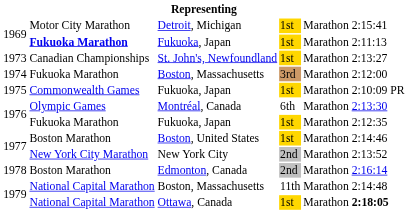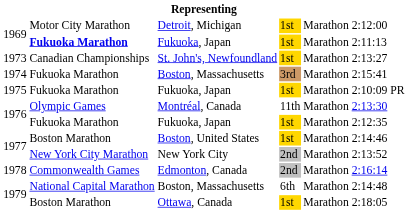 <table>
 <tr>
 <th colspan="6">Representing </th>
 </tr>
 <tr>
 <td rowspan=2>1969</td>
 <td>Motor City Marathon</td>
 <td><a href='#'>Detroit</a>, Michigan</td>
 <td bgcolor="gold">1st</td>
 <td>Marathon</td>
-<td>2:15:41</td>
+<td>2:12:00</td>
 </tr>
 <tr>
 <td><strong><a href='#'>Fukuoka Marathon</a></strong></td>
 <td><a href='#'>Fukuoka</a>, Japan</td>
 <td bgcolor="gold">1st</td>
 <td>Marathon</td>
 <td>2:11:13</td>
 </tr>
 <tr>
 <td>1973</td>
 <td>Canadian Championships</td>
 <td><a href='#'>St. John's, Newfoundland</a></td>
 <td bgcolor="gold">1st</td>
 <td>Marathon</td>
 <td>2:13:27</td>
 </tr>
 <tr>
 <td>1974</td>
 <td>Fukuoka Marathon</td>
 <td><a href='#'>Boston</a>, Massachusetts</td>
 <td bgcolor="cc9966">3rd</td>
 <td>Marathon</td>
-<td>2:12:00</td>
+<td>2:15:41</td>
 </tr>
 <tr>
 <td>1975</td>
-<td><a href='#'>Commonwealth Games</a></td>
+<td>Fukuoka Marathon</td>
 <td>Fukuoka, Japan</td>
 <td bgcolor="gold">1st</td>
 <td>Marathon</td>
 <td>2:10:09 PR</td>
 </tr>
 <tr>
 <td rowspan=2>1976</td>
 <td><a href='#'>Olympic Games</a></td>
 <td><a href='#'>Montréal</a>, Canada</td>
-<td>6th</td>
+<td>11th</td>
 <td>Marathon</td>
 <td><a href='#'>2:13:30</a></td>
 </tr>
 <tr>
 <td>Fukuoka Marathon</td>
 <td>Fukuoka, Japan</td>
 <td bgcolor="gold">1st</td>
 <td>Marathon</td>
 <td>2:12:35</td>
 </tr>
 <tr>
 <td rowspan=2>1977</td>
 <td>Boston Marathon</td>
 <td><a href='#'>Boston</a>, United States</td>
 <td bgcolor="gold">1st</td>
 <td>Marathon</td>
 <td>2:14:46</td>
 </tr>
 <tr>
 <td><a href='#'>New York City Marathon</a></td>
 <td>New York City</td>
 <td bgcolor="silver">2nd</td>
 <td>Marathon</td>
 <td>2:13:52</td>
 </tr>
 <tr>
 <td>1978</td>
-<td>Boston Marathon</td>
+<td><a href='#'>Commonwealth Games</a></td>
 <td><a href='#'>Edmonton</a>, Canada</td>
 <td bgcolor="silver">2nd</td>
 <td>Marathon</td>
 <td><a href='#'>2:16:14</a></td>
 </tr>
 <tr>
 <td rowspan=2>1979</td>
 <td><a href='#'>National Capital Marathon</a></td>
 <td>Boston, Massachusetts</td>
-<td>11th</td>
+<td>6th</td>
 <td>Marathon</td>
 <td>2:14:48</td>
 </tr>
 <tr>
-<td><a href='#'>National Capital Marathon</a></td>
+<td>Boston Marathon</td>
 <td><a href='#'>Ottawa</a>, Canada</td>
 <td bgcolor="gold">1st</td>
 <td>Marathon</td>
-<td><strong>2:18:05</strong></td>
+<td>2:18:05</td>
 </tr>
 </table>
